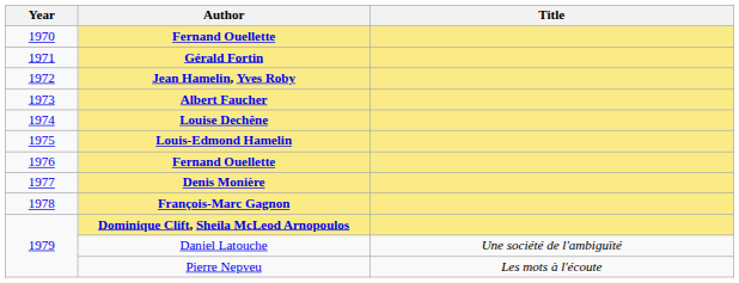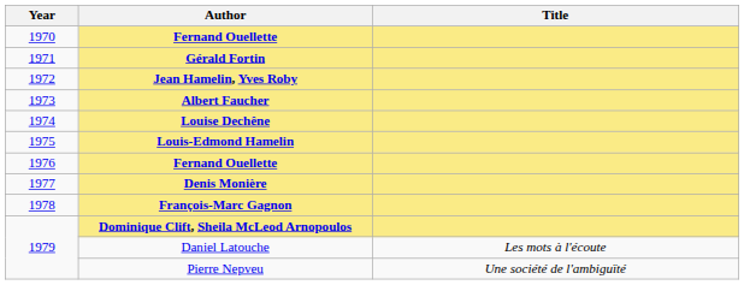 <table class="wikitable" width="100%">
 <tr>
 <th>Year</th>
 <th width="40%">Author</th>
 <th width="50%">Title</th>
 </tr>
 <tr>
 <td align="center"><a href='#'>1970</a></td>
 <td align="center" style="background:#FAEB86"><strong><a href='#'>Fernand Ouellette</a></strong></td>
 <td align="center" style="background:#FAEB86"><strong></strong></td>
 </tr>
 <tr>
 <td align="center"><a href='#'>1971</a></td>
 <td align="center" style="background:#FAEB86"><strong><a href='#'>Gérald Fortin</a></strong></td>
 <td align="center" style="background:#FAEB86"><strong></strong></td>
 </tr>
 <tr>
 <td align="center"><a href='#'>1972</a></td>
 <td align="center" style="background:#FAEB86"><strong><a href='#'>Jean Hamelin</a>, <a href='#'>Yves Roby</a></strong></td>
 <td align="center" style="background:#FAEB86"><strong></strong></td>
 </tr>
 <tr>
 <td align="center"><a href='#'>1973</a></td>
 <td align="center" style="background:#FAEB86"><strong><a href='#'>Albert Faucher</a></strong></td>
 <td align="center" style="background:#FAEB86"><strong></strong></td>
 </tr>
 <tr>
 <td align="center"><a href='#'>1974</a></td>
 <td align="center" style="background:#FAEB86"><strong><a href='#'>Louise Dechêne</a></strong></td>
 <td align="center" style="background:#FAEB86"><strong></strong></td>
 </tr>
 <tr>
 <td align="center"><a href='#'>1975</a></td>
 <td align="center" style="background:#FAEB86"><strong><a href='#'>Louis-Edmond Hamelin</a></strong></td>
 <td align="center" style="background:#FAEB86"><strong></strong></td>
 </tr>
 <tr>
 <td align="center"><a href='#'>1976</a></td>
 <td align="center" style="background:#FAEB86"><strong><a href='#'>Fernand Ouellette</a></strong></td>
 <td align="center" style="background:#FAEB86"><strong></strong></td>
 </tr>
 <tr>
 <td align="center"><a href='#'>1977</a></td>
 <td align="center" style="background:#FAEB86"><strong><a href='#'>Denis Monière</a></strong></td>
 <td align="center" style="background:#FAEB86"><strong></strong></td>
 </tr>
 <tr>
 <td align="center"><a href='#'>1978</a></td>
 <td align="center" style="background:#FAEB86"><strong><a href='#'>François-Marc Gagnon</a></strong></td>
 <td align="center" style="background:#FAEB86"><strong></strong></td>
 </tr>
 <tr>
 <td align="center" rowspan="3"><a href='#'>1979</a></td>
 <td align="center" style="background:#FAEB86"><strong><a href='#'>Dominique Clift</a>, <a href='#'>Sheila McLeod Arnopoulos</a></strong></td>
 <td align="center" style="background:#FAEB86"><strong></strong></td>
 </tr>
 <tr>
 <td align="center"><a href='#'>Daniel Latouche</a></td>
-<td align="center"><em>Une société de l'ambiguïté</em></td>
+<td align="center"><em>Les mots à l'écoute</em></td>
 </tr>
 <tr>
 <td align="center"><a href='#'>Pierre Nepveu</a></td>
-<td align="center"><em>Les mots à l'écoute</em></td>
+<td align="center"><em>Une société de l'ambiguïté</em></td>
 </tr>
 </table>
